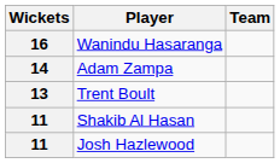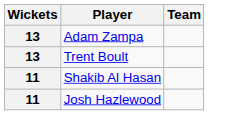 <table class="wikitable">
 <tr>
 <th>Wickets</th>
 <th>Player</th>
 <th>Team</th>
 </tr>
 <tr>
-<th>16</th>
-<td><a href='#'>Wanindu Hasaranga</a></td>
-<td></td>
-</tr>
-<tr>
-<th>14</th>
+<th>13</th>
 <td><a href='#'>Adam Zampa</a></td>
 <td></td>
 </tr>
 <tr>
 <th>13</th>
 <td><a href='#'>Trent Boult</a></td>
 <td></td>
 </tr>
 <tr>
 <th>11</th>
 <td><a href='#'>Shakib Al Hasan</a></td>
 <td></td>
 </tr>
 <tr>
 <th>11</th>
 <td><a href='#'>Josh Hazlewood</a></td>
 <td></td>
 </tr>
 </table>
